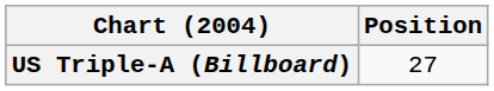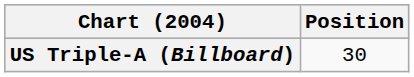 <table class="wikitable plainrowheaders" style="text-align:center">
 <tr>
 <th scope="col">Chart (2004)</th>
 <th scope="col">Position</th>
 </tr>
 <tr>
 <th scope="row">US Triple-A (<em>Billboard</em>)</th>
-<td>27</td>
+<td>30</td>
 </tr>
 </table>
